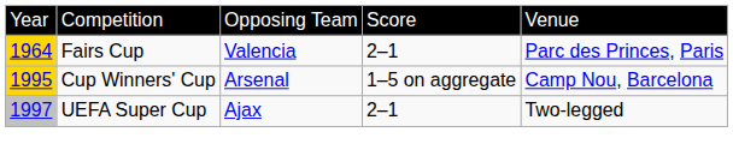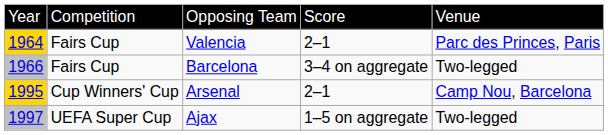 <table class="wikitable">
 <tr>
 <td style=background:black;color:white;>Year</td>
 <td style=background:black;color:white;>Competition</td>
 <td style=background:black;color:white;>Opposing Team</td>
 <td style=background:black;color:white;>Score</td>
 <td style=background:black;color:white;>Venue</td>
 </tr>
 <tr>
 <td bgcolor=Gold><a href='#'>1964</a></td>
 <td>Fairs Cup</td>
 <td> <a href='#'>Valencia</a></td>
 <td>2–1</td>
 <td> <a href='#'>Parc des Princes</a>, <a href='#'>Paris</a></td>
 </tr>
 <tr>
+<td bgcolor=Silver><a href='#'>1966</a></td>
+<td>Fairs Cup</td>
+<td> <a href='#'>Barcelona</a></td>
+<td>3–4 on aggregate</td>
+<td>Two-legged</td>
+</tr>
+<tr>
 <td bgcolor=Gold><a href='#'>1995</a></td>
 <td>Cup Winners' Cup</td>
 <td> <a href='#'>Arsenal</a></td>
-<td>1–5 on aggregate</td>
+<td>2–1</td>
 <td> <a href='#'>Camp Nou</a>, <a href='#'>Barcelona</a></td>
 </tr>
 <tr>
 <td bgcolor=Silver><a href='#'>1997</a></td>
 <td>UEFA Super Cup</td>
 <td> <a href='#'>Ajax</a></td>
-<td>2–1</td>
+<td>1–5 on aggregate</td>
 <td>Two-legged</td>
 </tr>
 </table>
